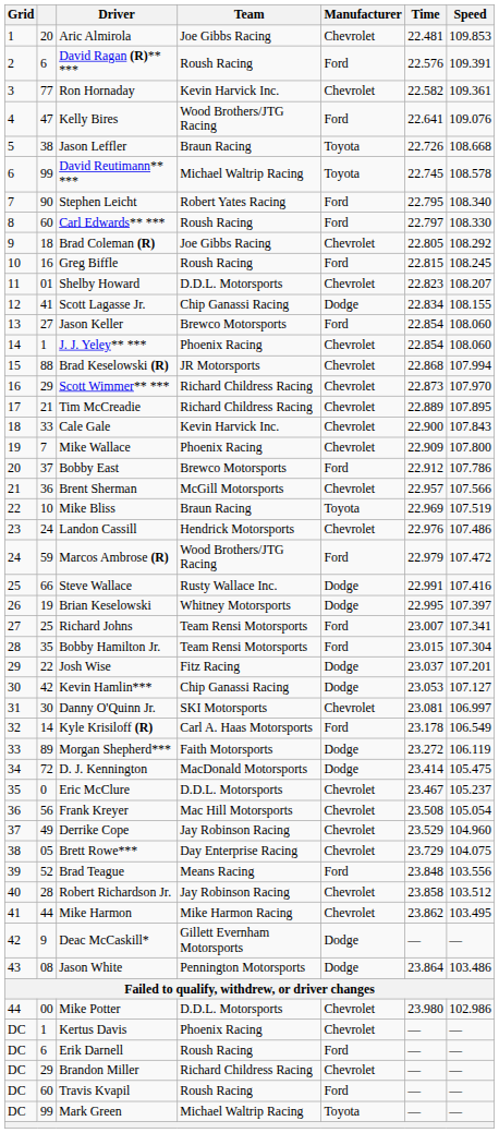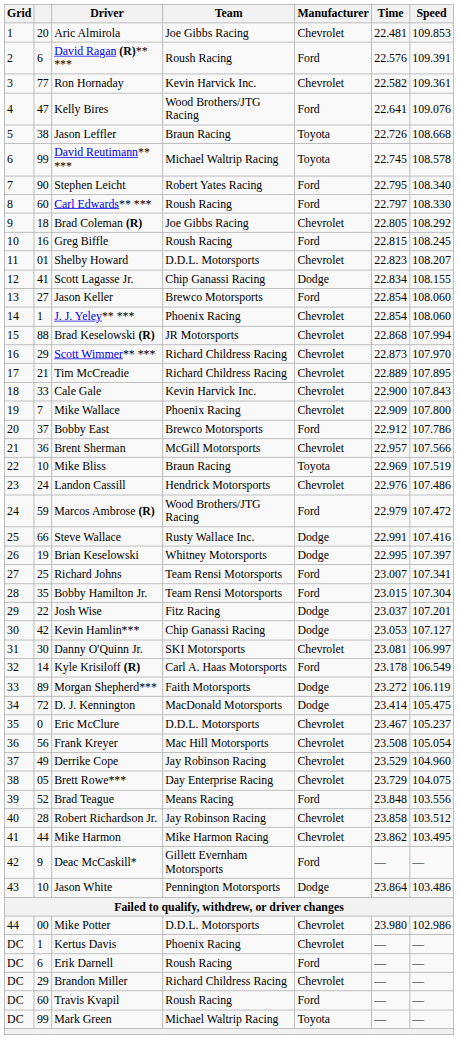 <table class="wikitable">
 <tr>
 <th>Grid</th>
 <th></th>
 <th>Driver</th>
 <th>Team</th>
 <th>Manufacturer</th>
 <th>Time</th>
 <th>Speed</th>
 </tr>
 <tr>
 <td>1</td>
 <td>20</td>
 <td>Aric Almirola</td>
 <td>Joe Gibbs Racing</td>
 <td>Chevrolet</td>
 <td>22.481</td>
 <td>109.853</td>
 </tr>
 <tr>
 <td>2</td>
 <td>6</td>
 <td><a href='#'>David Ragan</a> <strong>(R)</strong>** ***</td>
 <td>Roush Racing</td>
 <td>Ford</td>
 <td>22.576</td>
 <td>109.391</td>
 </tr>
 <tr>
 <td>3</td>
 <td>77</td>
 <td>Ron Hornaday</td>
 <td>Kevin Harvick Inc.</td>
 <td>Chevrolet</td>
 <td>22.582</td>
 <td>109.361</td>
 </tr>
 <tr>
 <td>4</td>
 <td>47</td>
 <td>Kelly Bires</td>
 <td>Wood Brothers/JTG Racing</td>
 <td>Ford</td>
 <td>22.641</td>
 <td>109.076</td>
 </tr>
 <tr>
 <td>5</td>
 <td>38</td>
 <td>Jason Leffler</td>
 <td>Braun Racing</td>
 <td>Toyota</td>
 <td>22.726</td>
 <td>108.668</td>
 </tr>
 <tr>
 <td>6</td>
 <td>99</td>
 <td><a href='#'>David Reutimann</a>** ***</td>
 <td>Michael Waltrip Racing</td>
 <td>Toyota</td>
 <td>22.745</td>
 <td>108.578</td>
 </tr>
 <tr>
 <td>7</td>
 <td>90</td>
 <td>Stephen Leicht</td>
 <td>Robert Yates Racing</td>
 <td>Ford</td>
 <td>22.795</td>
 <td>108.340</td>
 </tr>
 <tr>
 <td>8</td>
 <td>60</td>
 <td><a href='#'>Carl Edwards</a>** ***</td>
 <td>Roush Racing</td>
 <td>Ford</td>
 <td>22.797</td>
 <td>108.330</td>
 </tr>
 <tr>
 <td>9</td>
 <td>18</td>
 <td>Brad Coleman <strong>(R)</strong></td>
 <td>Joe Gibbs Racing</td>
 <td>Chevrolet</td>
 <td>22.805</td>
 <td>108.292</td>
 </tr>
 <tr>
 <td>10</td>
 <td>16</td>
 <td>Greg Biffle</td>
 <td>Roush Racing</td>
 <td>Ford</td>
 <td>22.815</td>
 <td>108.245</td>
 </tr>
 <tr>
 <td>11</td>
 <td>01</td>
 <td>Shelby Howard</td>
 <td>D.D.L. Motorsports</td>
 <td>Chevrolet</td>
 <td>22.823</td>
 <td>108.207</td>
 </tr>
 <tr>
 <td>12</td>
 <td>41</td>
 <td>Scott Lagasse Jr.</td>
 <td>Chip Ganassi Racing</td>
 <td>Dodge</td>
 <td>22.834</td>
 <td>108.155</td>
 </tr>
 <tr>
 <td>13</td>
 <td>27</td>
 <td>Jason Keller</td>
 <td>Brewco Motorsports</td>
 <td>Ford</td>
 <td>22.854</td>
 <td>108.060</td>
 </tr>
 <tr>
 <td>14</td>
 <td>1</td>
 <td><a href='#'>J. J. Yeley</a>** ***</td>
 <td>Phoenix Racing</td>
 <td>Chevrolet</td>
 <td>22.854</td>
 <td>108.060</td>
 </tr>
 <tr>
 <td>15</td>
 <td>88</td>
 <td>Brad Keselowski <strong>(R)</strong></td>
 <td>JR Motorsports</td>
 <td>Chevrolet</td>
 <td>22.868</td>
 <td>107.994</td>
 </tr>
 <tr>
 <td>16</td>
 <td>29</td>
 <td><a href='#'>Scott Wimmer</a>** ***</td>
 <td>Richard Childress Racing</td>
 <td>Chevrolet</td>
 <td>22.873</td>
 <td>107.970</td>
 </tr>
 <tr>
 <td>17</td>
 <td>21</td>
 <td>Tim McCreadie</td>
 <td>Richard Childress Racing</td>
 <td>Chevrolet</td>
 <td>22.889</td>
 <td>107.895</td>
 </tr>
 <tr>
 <td>18</td>
 <td>33</td>
 <td>Cale Gale</td>
 <td>Kevin Harvick Inc.</td>
 <td>Chevrolet</td>
 <td>22.900</td>
 <td>107.843</td>
 </tr>
 <tr>
 <td>19</td>
 <td>7</td>
 <td>Mike Wallace</td>
 <td>Phoenix Racing</td>
 <td>Chevrolet</td>
 <td>22.909</td>
 <td>107.800</td>
 </tr>
 <tr>
 <td>20</td>
 <td>37</td>
 <td>Bobby East</td>
 <td>Brewco Motorsports</td>
 <td>Ford</td>
 <td>22.912</td>
 <td>107.786</td>
 </tr>
 <tr>
 <td>21</td>
 <td>36</td>
 <td>Brent Sherman</td>
 <td>McGill Motorsports</td>
 <td>Chevrolet</td>
 <td>22.957</td>
 <td>107.566</td>
 </tr>
 <tr>
 <td>22</td>
 <td>10</td>
 <td>Mike Bliss</td>
 <td>Braun Racing</td>
 <td>Toyota</td>
 <td>22.969</td>
 <td>107.519</td>
 </tr>
 <tr>
 <td>23</td>
 <td>24</td>
 <td>Landon Cassill</td>
 <td>Hendrick Motorsports</td>
 <td>Chevrolet</td>
 <td>22.976</td>
 <td>107.486</td>
 </tr>
 <tr>
 <td>24</td>
 <td>59</td>
 <td>Marcos Ambrose <strong>(R)</strong></td>
 <td>Wood Brothers/JTG Racing</td>
 <td>Ford</td>
 <td>22.979</td>
 <td>107.472</td>
 </tr>
 <tr>
 <td>25</td>
 <td>66</td>
 <td>Steve Wallace</td>
 <td>Rusty Wallace Inc.</td>
 <td>Dodge</td>
 <td>22.991</td>
 <td>107.416</td>
 </tr>
 <tr>
 <td>26</td>
 <td>19</td>
 <td>Brian Keselowski</td>
 <td>Whitney Motorsports</td>
 <td>Dodge</td>
 <td>22.995</td>
 <td>107.397</td>
 </tr>
 <tr>
 <td>27</td>
 <td>25</td>
 <td>Richard Johns</td>
 <td>Team Rensi Motorsports</td>
 <td>Ford</td>
 <td>23.007</td>
 <td>107.341</td>
 </tr>
 <tr>
 <td>28</td>
 <td>35</td>
 <td>Bobby Hamilton Jr.</td>
 <td>Team Rensi Motorsports</td>
 <td>Ford</td>
 <td>23.015</td>
 <td>107.304</td>
 </tr>
 <tr>
 <td>29</td>
 <td>22</td>
 <td>Josh Wise</td>
 <td>Fitz Racing</td>
 <td>Dodge</td>
 <td>23.037</td>
 <td>107.201</td>
 </tr>
 <tr>
 <td>30</td>
 <td>42</td>
 <td>Kevin Hamlin***</td>
 <td>Chip Ganassi Racing</td>
 <td>Dodge</td>
 <td>23.053</td>
 <td>107.127</td>
 </tr>
 <tr>
 <td>31</td>
 <td>30</td>
 <td>Danny O'Quinn Jr.</td>
 <td>SKI Motorsports</td>
 <td>Chevrolet</td>
 <td>23.081</td>
 <td>106.997</td>
 </tr>
 <tr>
 <td>32</td>
 <td>14</td>
 <td>Kyle Krisiloff <strong>(R)</strong></td>
 <td>Carl A. Haas Motorsports</td>
 <td>Ford</td>
 <td>23.178</td>
 <td>106.549</td>
 </tr>
 <tr>
 <td>33</td>
 <td>89</td>
 <td>Morgan Shepherd***</td>
 <td>Faith Motorsports</td>
 <td>Dodge</td>
 <td>23.272</td>
 <td>106.119</td>
 </tr>
 <tr>
 <td>34</td>
 <td>72</td>
 <td>D. J. Kennington</td>
 <td>MacDonald Motorsports</td>
 <td>Dodge</td>
 <td>23.414</td>
 <td>105.475</td>
 </tr>
 <tr>
 <td>35</td>
 <td>0</td>
 <td>Eric McClure</td>
 <td>D.D.L. Motorsports</td>
 <td>Chevrolet</td>
 <td>23.467</td>
 <td>105.237</td>
 </tr>
 <tr>
 <td>36</td>
 <td>56</td>
 <td>Frank Kreyer</td>
 <td>Mac Hill Motorsports</td>
 <td>Chevrolet</td>
 <td>23.508</td>
 <td>105.054</td>
 </tr>
 <tr>
 <td>37</td>
 <td>49</td>
 <td>Derrike Cope</td>
 <td>Jay Robinson Racing</td>
 <td>Chevrolet</td>
 <td>23.529</td>
 <td>104.960</td>
 </tr>
 <tr>
 <td>38</td>
 <td>05</td>
 <td>Brett Rowe***</td>
 <td>Day Enterprise Racing</td>
 <td>Chevrolet</td>
 <td>23.729</td>
 <td>104.075</td>
 </tr>
 <tr>
 <td>39</td>
 <td>52</td>
 <td>Brad Teague</td>
 <td>Means Racing</td>
 <td>Ford</td>
 <td>23.848</td>
 <td>103.556</td>
 </tr>
 <tr>
 <td>40</td>
 <td>28</td>
 <td>Robert Richardson Jr.</td>
 <td>Jay Robinson Racing</td>
 <td>Chevrolet</td>
 <td>23.858</td>
 <td>103.512</td>
 </tr>
 <tr>
 <td>41</td>
 <td>44</td>
 <td>Mike Harmon</td>
 <td>Mike Harmon Racing</td>
 <td>Chevrolet</td>
 <td>23.862</td>
 <td>103.495</td>
 </tr>
 <tr>
 <td>42</td>
 <td>9</td>
 <td>Deac McCaskill*</td>
 <td>Gillett Evernham Motorsports</td>
-<td>Dodge</td>
+<td>Ford</td>
 <td>—</td>
 <td>—</td>
 </tr>
 <tr>
 <td>43</td>
-<td>08</td>
+<td>10</td>
 <td>Jason White</td>
 <td>Pennington Motorsports</td>
 <td>Dodge</td>
 <td>23.864</td>
 <td>103.486</td>
 </tr>
 <tr>
 <th colspan="7"><strong>Failed to qualify, withdrew, or driver changes</strong></th>
 </tr>
 <tr>
 <td>44</td>
 <td>00</td>
 <td>Mike Potter</td>
 <td>D.D.L. Motorsports</td>
 <td>Chevrolet</td>
 <td>23.980</td>
 <td>102.986</td>
 </tr>
 <tr>
 <td>DC</td>
 <td>1</td>
 <td>Kertus Davis</td>
 <td>Phoenix Racing</td>
 <td>Chevrolet</td>
 <td>—</td>
 <td>—</td>
 </tr>
 <tr>
 <td>DC</td>
 <td>6</td>
 <td>Erik Darnell</td>
 <td>Roush Racing</td>
 <td>Ford</td>
 <td>—</td>
 <td>—</td>
 </tr>
 <tr>
 <td>DC</td>
 <td>29</td>
 <td>Brandon Miller</td>
 <td>Richard Childress Racing</td>
 <td>Chevrolet</td>
 <td>—</td>
 <td>—</td>
 </tr>
 <tr>
 <td>DC</td>
 <td>60</td>
 <td>Travis Kvapil</td>
 <td>Roush Racing</td>
 <td>Ford</td>
 <td>—</td>
 <td>—</td>
 </tr>
 <tr>
 <td>DC</td>
 <td>99</td>
 <td>Mark Green</td>
 <td>Michael Waltrip Racing</td>
 <td>Toyota</td>
 <td>—</td>
 <td>—</td>
 </tr>
 <tr>
 <th colspan="7"></th>
 </tr>
 </table>
